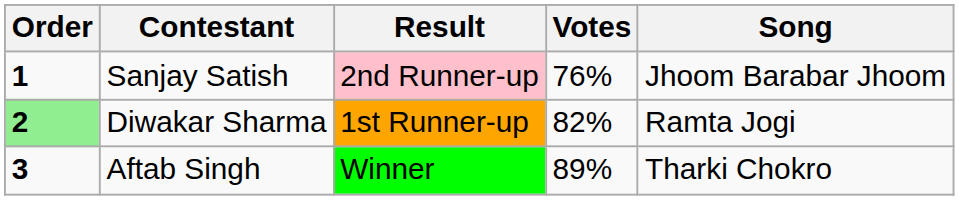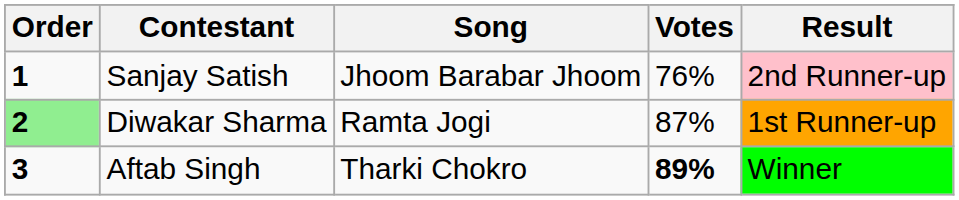 <table class="wikitable sortable mw-collapsible">
 <tr>
 <th rowspan="1">Order</th>
 <th rowspan="1">Contestant</th>
+<th rowspan="1">Song</th>
+<th rowspan="1">Votes</th>
 <th rowspan="1">Result</th>
-<th rowspan="1">Votes</th>
-<th rowspan="1">Song</th>
 </tr>
 <tr>
 <td><strong>1</strong></td>
 <td>Sanjay Satish</td>
+<td>Jhoom Barabar Jhoom</td>
+<td>76%</td>
 <td bgcolor="pink">2nd Runner-up</td>
-<td>76%</td>
-<td>Jhoom Barabar Jhoom</td>
 </tr>
 <tr>
 <td style="background: lightgreen;"><strong>2</strong></td>
 <td>Diwakar Sharma</td>
+<td>Ramta Jogi</td>
+<td>87%</td>
 <td bgcolor="orange">1st Runner-up</td>
-<td>82%</td>
-<td>Ramta Jogi</td>
 </tr>
 <tr>
 <td><strong>3</strong></td>
 <td>Aftab Singh</td>
+<td>Tharki Chokro</td>
+<td><strong>89%</strong></td>
 <td bgcolor="lime">Winner</td>
-<td>89%</td>
-<td>Tharki Chokro</td>
 </tr>
 </table>
